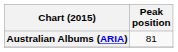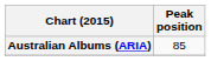 <table class="wikitable sortable plainrowheaders" style="text-align:center">
 <tr>
 <th scope="col">Chart (2015)</th>
 <th scope="col">Peak<br> position</th>
 </tr>
 <tr>
 <th scope="row">Australian Albums (<a href='#'>ARIA</a>)</th>
-<td>81</td>
+<td>85</td>
 </tr>
 <tr>
 </tr>
 <tr>
 </tr>
 </table>
